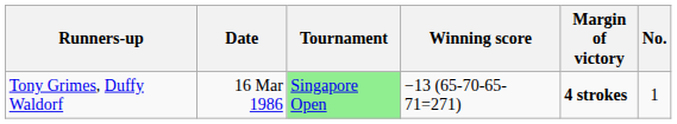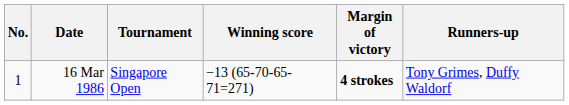 <table class="wikitable" style="font-size:95%;">
 <tr>
-<th>Runners-up</th>
+<th>No.</th>
 <th>Date</th>
 <th>Tournament</th>
 <th>Winning score</th>
 <th>Margin of<br>victory</th>
-<th>No.</th>
+<th>Runners-up</th>
 </tr>
 <tr>
-<td> <a href='#'>Tony Grimes</a>,  <a href='#'>Duffy Waldorf</a></td>
+<td align=center>1</td>
 <td align=right>16 Mar <a href='#'>1986</a></td>
-<td style="background: lightgreen;"><a href='#'>Singapore Open</a></td>
+<td><a href='#'>Singapore Open</a></td>
 <td>−13 (65-70-65-71=271)</td>
 <td><strong>4 strokes</strong></td>
-<td align=center>1</td>
+<td> <a href='#'>Tony Grimes</a>,  <a href='#'>Duffy Waldorf</a></td>
 </tr>
 </table>
